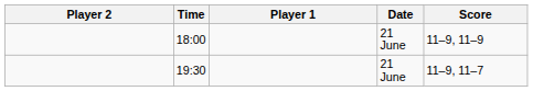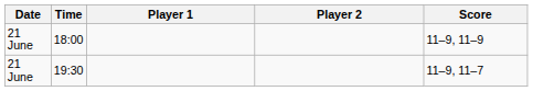 <table class="sortable wikitable" style="font-size:90%">
 <tr>
-<th width="200">Player 2</th>
+<th width="50">Date</th>
 <th width="30">Time</th>
 <th width="200">Player 1</th>
-<th width="50">Date</th>
+<th width="200">Player 2</th>
 <th width="120">Score</th>
 </tr>
 <tr>
-<td></td>
+<td>21 June</td>
 <td>18:00</td>
 <td><strong></strong></td>
-<td>21 June</td>
+<td></td>
 <td>11–9, 11–9</td>
 </tr>
 <tr>
-<td></td>
+<td>21 June</td>
 <td>19:30</td>
 <td><strong></strong></td>
-<td>21 June</td>
+<td></td>
 <td>11–9, 11–7</td>
 </tr>
 </table>
